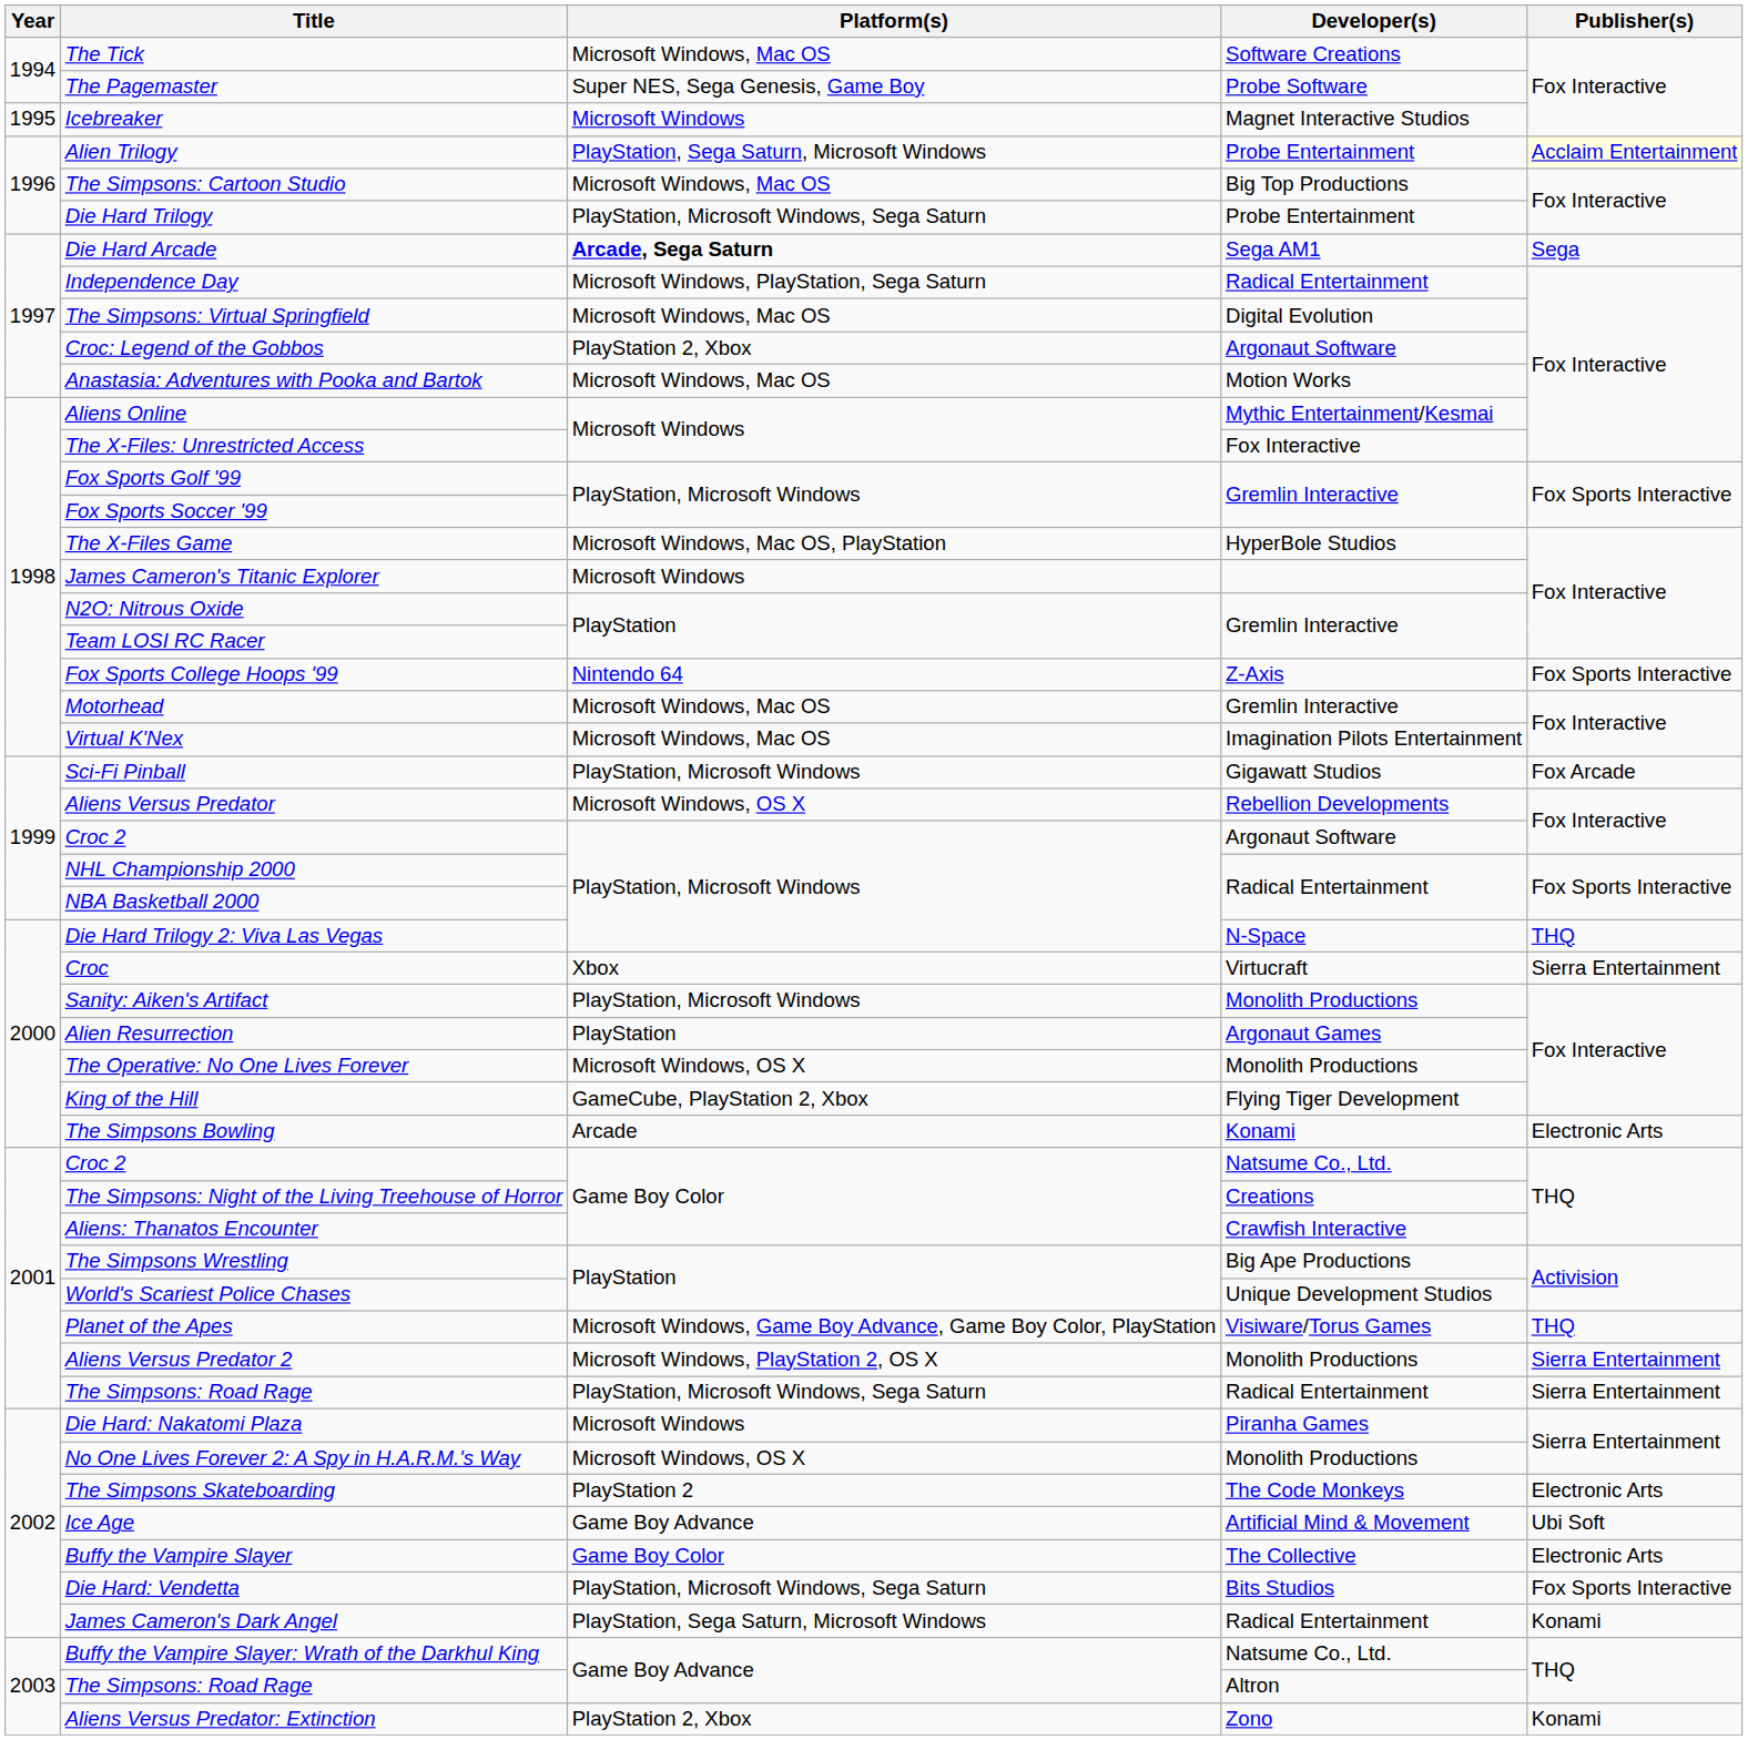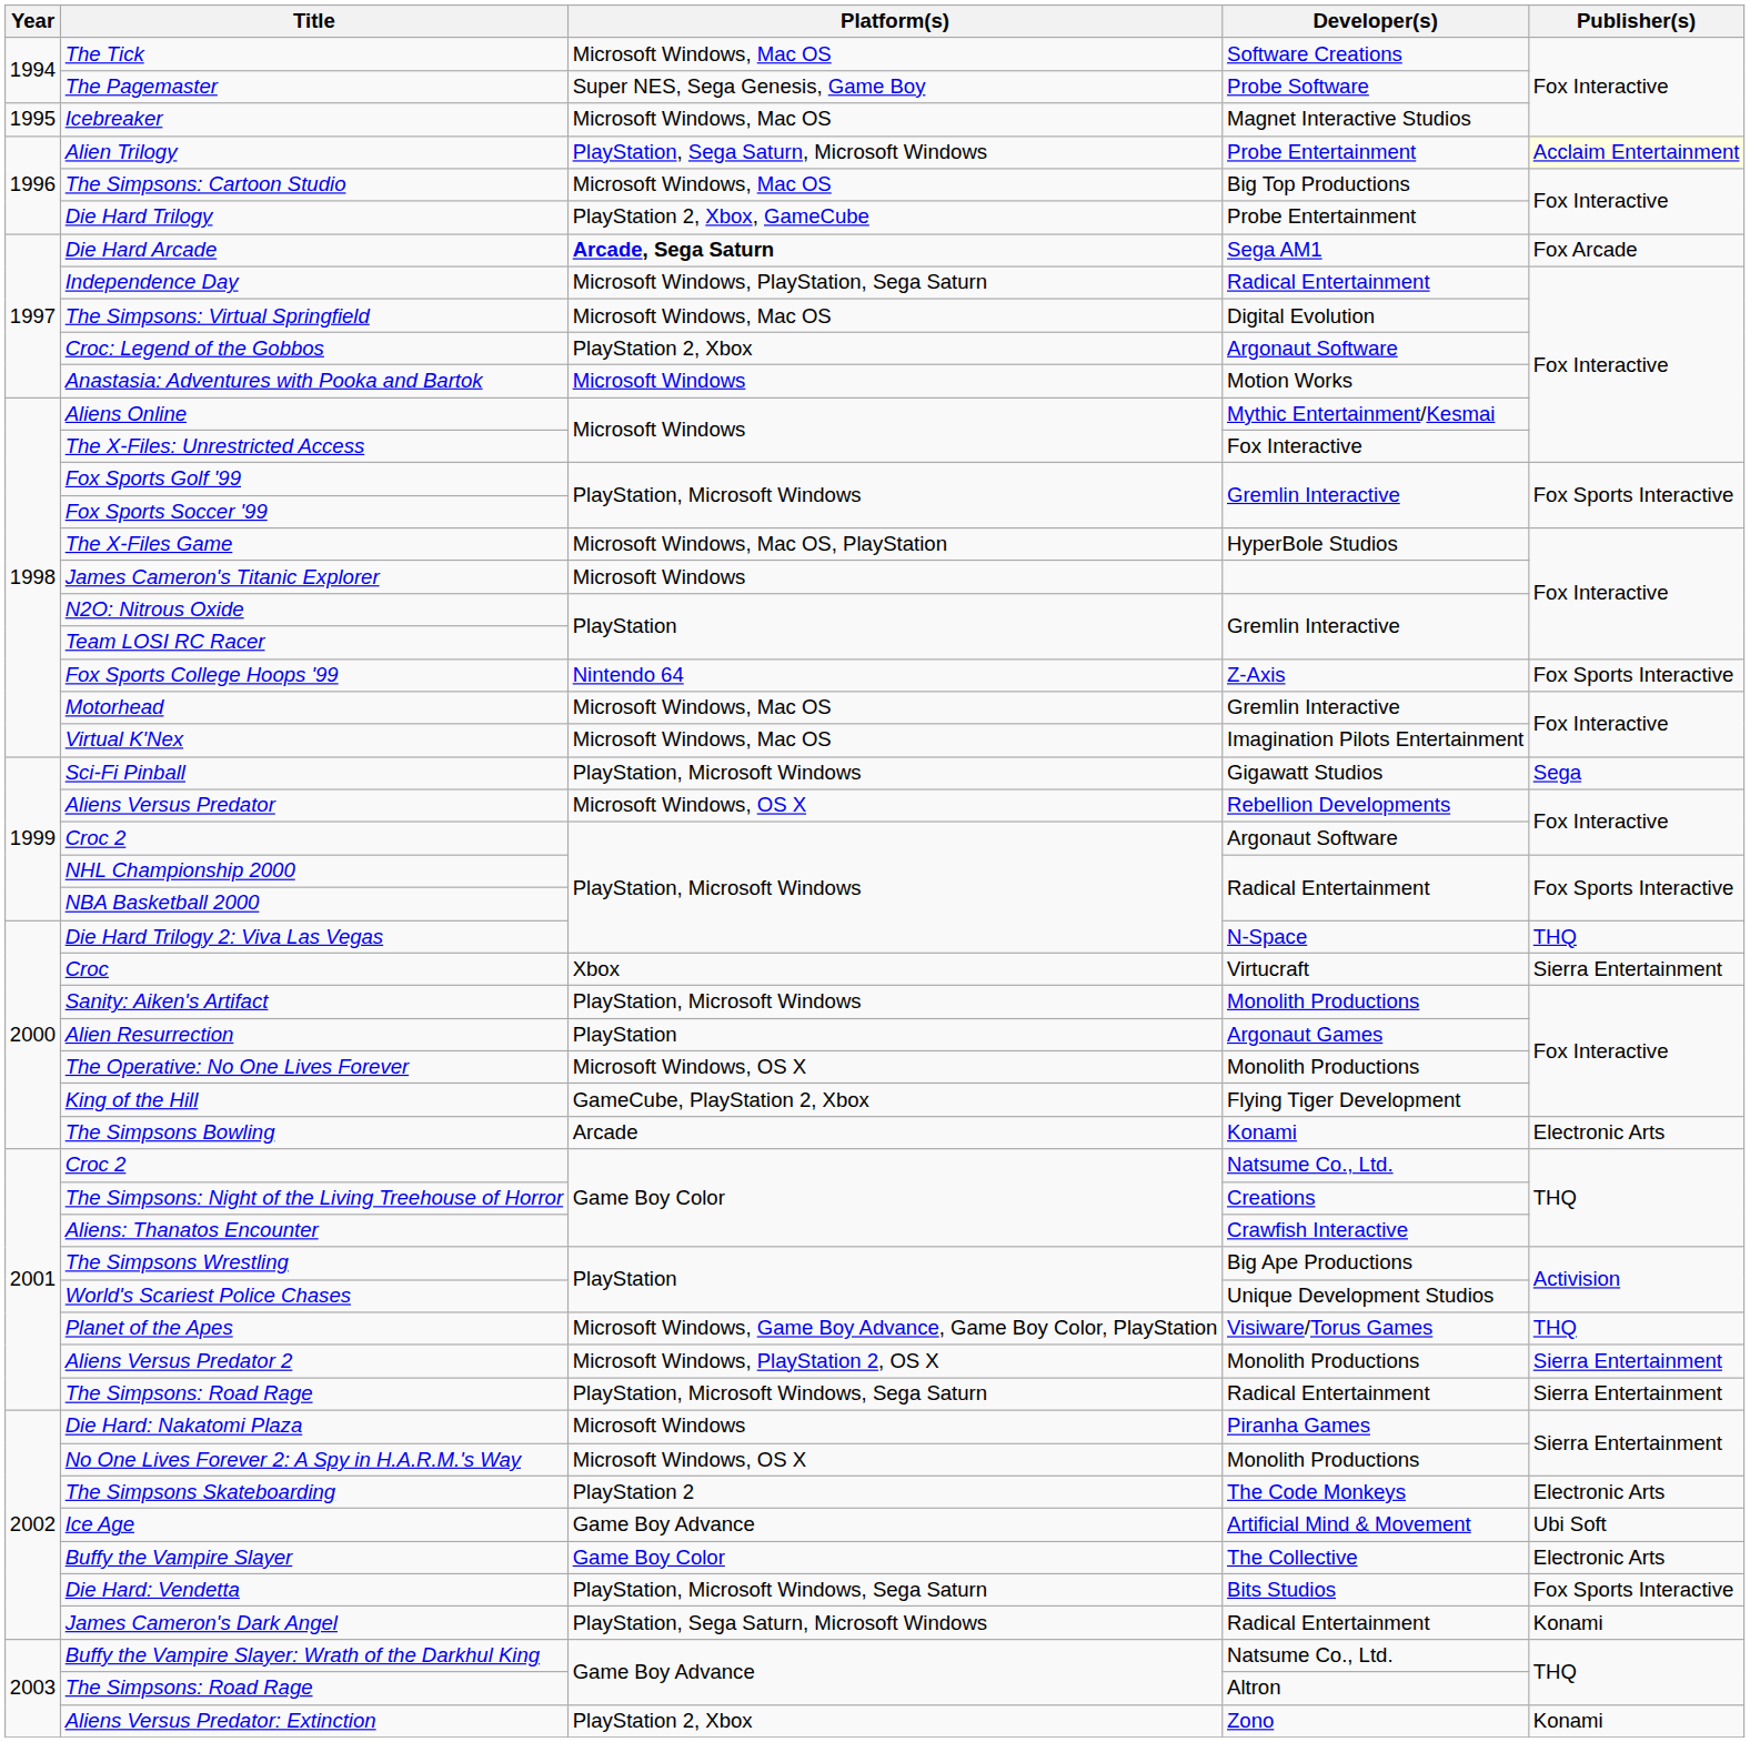 <table class="wikitable sortable">
 <tr>
 <th>Year</th>
 <th>Title</th>
 <th>Platform(s)</th>
 <th>Developer(s)</th>
 <th>Publisher(s)</th>
 </tr>
 <tr>
 <td rowspan="2">1994</td>
 <td><em><a href='#'>The Tick</a></em></td>
 <td>Microsoft Windows, <a href='#'>Mac OS</a></td>
 <td><a href='#'>Software Creations</a></td>
 <td rowspan="3">Fox Interactive</td>
 </tr>
 <tr>
 <td><em><a href='#'>The Pagemaster</a></em></td>
 <td>Super NES, Sega Genesis, <a href='#'>Game Boy</a></td>
 <td><a href='#'>Probe Software</a></td>
 </tr>
 <tr>
 <td>1995</td>
 <td><em><a href='#'>Icebreaker</a></em></td>
-<td><a href='#'>Microsoft Windows</a></td>
+<td>Microsoft Windows, Mac OS</td>
 <td>Magnet Interactive Studios</td>
 </tr>
 <tr>
 <td rowspan="3">1996</td>
 <td><em><a href='#'>Alien Trilogy</a></em></td>
 <td><a href='#'>PlayStation</a>, <a href='#'>Sega Saturn</a>, Microsoft Windows</td>
 <td><a href='#'>Probe Entertainment</a></td>
 <td style="background: lightyellow;"><a href='#'>Acclaim Entertainment</a></td>
 </tr>
 <tr>
 <td><em><a href='#'>The Simpsons: Cartoon Studio</a></em></td>
 <td>Microsoft Windows, <a href='#'>Mac OS</a></td>
 <td>Big Top Productions</td>
 <td rowspan="2">Fox Interactive</td>
 </tr>
 <tr>
 <td><em><a href='#'>Die Hard Trilogy</a></em></td>
-<td>PlayStation, Microsoft Windows, Sega Saturn</td>
+<td>PlayStation 2, <a href='#'>Xbox</a>, <a href='#'>GameCube</a></td>
 <td>Probe Entertainment</td>
 </tr>
 <tr>
 <td rowspan="5">1997</td>
 <td><em><a href='#'>Die Hard Arcade</a></em></td>
 <td><strong><a href='#'>Arcade</a>, Sega Saturn</strong></td>
 <td><a href='#'>Sega AM1</a></td>
-<td><a href='#'>Sega</a></td>
+<td>Fox Arcade</td>
 </tr>
 <tr>
 <td><em><a href='#'>Independence Day</a></em></td>
 <td>Microsoft Windows, PlayStation, Sega Saturn</td>
 <td><a href='#'>Radical Entertainment</a></td>
 <td rowspan="6">Fox Interactive</td>
 </tr>
 <tr>
 <td><em><a href='#'>The Simpsons: Virtual Springfield</a></em></td>
 <td>Microsoft Windows, Mac OS</td>
 <td>Digital Evolution</td>
 </tr>
 <tr>
 <td><em><a href='#'>Croc: Legend of the Gobbos</a></em></td>
 <td>PlayStation 2, Xbox</td>
 <td><a href='#'>Argonaut Software</a></td>
 </tr>
 <tr>
 <td><em><a href='#'>Anastasia: Adventures with Pooka and Bartok</a></em></td>
-<td>Microsoft Windows, Mac OS</td>
+<td><a href='#'>Microsoft Windows</a></td>
 <td>Motion Works</td>
 </tr>
 <tr>
 <td rowspan="11">1998</td>
 <td><em><a href='#'>Aliens Online</a></em></td>
 <td rowspan="2">Microsoft Windows</td>
 <td><a href='#'>Mythic Entertainment</a>/<a href='#'>Kesmai</a></td>
 </tr>
 <tr>
 <td><em><a href='#'>The X-Files: Unrestricted Access</a></em></td>
 <td>Fox Interactive</td>
 </tr>
 <tr>
 <td><em><a href='#'>Fox Sports Golf '99</a></em></td>
 <td rowspan="2">PlayStation, Microsoft Windows</td>
 <td rowspan="2"><a href='#'>Gremlin Interactive</a></td>
 <td rowspan="2">Fox Sports Interactive</td>
 </tr>
 <tr>
 <td><em><a href='#'>Fox Sports Soccer '99</a></em></td>
 </tr>
 <tr>
 <td><em><a href='#'>The X-Files Game</a></em></td>
 <td>Microsoft Windows, Mac OS, PlayStation</td>
 <td>HyperBole Studios</td>
 <td rowspan="4">Fox Interactive</td>
 </tr>
 <tr>
 <td><em><a href='#'>James Cameron's Titanic Explorer</a></em></td>
 <td>Microsoft Windows</td>
 <td></td>
 </tr>
 <tr>
 <td><em><a href='#'>N2O: Nitrous Oxide</a></em></td>
 <td rowspan="2">PlayStation</td>
 <td rowspan="2">Gremlin Interactive</td>
 </tr>
 <tr>
 <td><em><a href='#'>Team LOSI RC Racer</a></em></td>
 </tr>
 <tr>
 <td><em><a href='#'>Fox Sports College Hoops '99</a></em></td>
 <td><a href='#'>Nintendo 64</a></td>
 <td><a href='#'>Z-Axis</a></td>
 <td>Fox Sports Interactive</td>
 </tr>
 <tr>
 <td><em><a href='#'>Motorhead</a></em></td>
 <td>Microsoft Windows, Mac OS</td>
 <td>Gremlin Interactive</td>
 <td rowspan="2">Fox Interactive</td>
 </tr>
 <tr>
 <td><em><a href='#'>Virtual K'Nex</a></em></td>
 <td>Microsoft Windows, Mac OS</td>
 <td>Imagination Pilots Entertainment</td>
 </tr>
 <tr>
 <td rowspan="5">1999</td>
 <td><em><a href='#'>Sci-Fi Pinball</a></em></td>
 <td>PlayStation, Microsoft Windows</td>
 <td>Gigawatt Studios</td>
-<td>Fox Arcade</td>
+<td><a href='#'>Sega</a></td>
 </tr>
 <tr>
 <td><em><a href='#'>Aliens Versus Predator</a></em></td>
 <td>Microsoft Windows, <a href='#'>OS X</a></td>
 <td><a href='#'>Rebellion Developments</a></td>
 <td rowspan="2">Fox Interactive</td>
 </tr>
 <tr>
 <td><em><a href='#'>Croc 2</a></em></td>
 <td rowspan="4">PlayStation, Microsoft Windows</td>
 <td>Argonaut Software</td>
 </tr>
 <tr>
 <td><em><a href='#'>NHL Championship 2000</a></em></td>
 <td rowspan="2">Radical Entertainment</td>
 <td rowspan="2">Fox Sports Interactive</td>
 </tr>
 <tr>
 <td><em><a href='#'>NBA Basketball 2000</a></em></td>
 </tr>
 <tr>
 <td rowspan="7">2000</td>
 <td><em><a href='#'>Die Hard Trilogy 2: Viva Las Vegas</a></em></td>
 <td><a href='#'>N-Space</a></td>
 <td><a href='#'>THQ</a></td>
 </tr>
 <tr>
 <td><em><a href='#'>Croc</a></em></td>
 <td>Xbox</td>
 <td>Virtucraft</td>
 <td>Sierra Entertainment</td>
 </tr>
 <tr>
 <td><em><a href='#'>Sanity: Aiken's Artifact</a></em></td>
 <td>PlayStation, Microsoft Windows</td>
 <td><a href='#'>Monolith Productions</a></td>
 <td rowspan="4">Fox Interactive</td>
 </tr>
 <tr>
 <td><em><a href='#'>Alien Resurrection</a></em></td>
 <td>PlayStation</td>
 <td><a href='#'>Argonaut Games</a></td>
 </tr>
 <tr>
 <td><em><a href='#'>The Operative: No One Lives Forever</a></em></td>
 <td>Microsoft Windows, OS X</td>
 <td>Monolith Productions</td>
 </tr>
 <tr>
 <td><em><a href='#'>King of the Hill</a></em></td>
 <td>GameCube, PlayStation 2, Xbox</td>
 <td>Flying Tiger Development</td>
 </tr>
 <tr>
 <td><em><a href='#'>The Simpsons Bowling</a></em></td>
 <td>Arcade</td>
 <td><a href='#'>Konami</a></td>
 <td>Electronic Arts</td>
 </tr>
 <tr>
 <td rowspan="8">2001</td>
 <td><em><a href='#'>Croc 2</a></em></td>
 <td rowspan="3">Game Boy Color</td>
 <td><a href='#'>Natsume Co., Ltd.</a></td>
 <td rowspan="3">THQ</td>
 </tr>
 <tr>
 <td><em><a href='#'>The Simpsons: Night of the Living Treehouse of Horror</a></em></td>
 <td><a href='#'>Creations</a></td>
 </tr>
 <tr>
 <td><em><a href='#'>Aliens: Thanatos Encounter</a></em></td>
 <td><a href='#'>Crawfish Interactive</a></td>
 </tr>
 <tr>
 <td><em><a href='#'>The Simpsons Wrestling</a></em></td>
 <td rowspan="2">PlayStation</td>
 <td>Big Ape Productions</td>
 <td rowspan="2"><a href='#'>Activision</a></td>
 </tr>
 <tr>
 <td><em><a href='#'>World's Scariest Police Chases</a></em></td>
 <td>Unique Development Studios</td>
 </tr>
 <tr>
 <td><em><a href='#'>Planet of the Apes</a></em></td>
 <td>Microsoft Windows, <a href='#'>Game Boy Advance</a>, Game Boy Color, PlayStation</td>
 <td><a href='#'>Visiware</a>/<a href='#'>Torus Games</a></td>
 <td><a href='#'>THQ</a></td>
 </tr>
 <tr>
 <td><em><a href='#'>Aliens Versus Predator 2</a></em></td>
 <td>Microsoft Windows, <a href='#'>PlayStation 2</a>, OS X</td>
 <td>Monolith Productions</td>
 <td><a href='#'>Sierra Entertainment</a></td>
 </tr>
 <tr>
 <td><em><a href='#'>The Simpsons: Road Rage</a></em></td>
 <td>PlayStation, Microsoft Windows, Sega Saturn</td>
 <td>Radical Entertainment</td>
 <td>Sierra Entertainment</td>
 </tr>
 <tr>
 <td rowspan="7">2002</td>
 <td><em><a href='#'>Die Hard: Nakatomi Plaza</a></em></td>
 <td>Microsoft Windows</td>
 <td><a href='#'>Piranha Games</a></td>
 <td rowspan="2">Sierra Entertainment</td>
 </tr>
 <tr>
 <td><em><a href='#'>No One Lives Forever 2: A Spy in H.A.R.M.'s Way</a></em></td>
 <td>Microsoft Windows, OS X</td>
 <td>Monolith Productions</td>
 </tr>
 <tr>
 <td><em><a href='#'>The Simpsons Skateboarding</a></em></td>
 <td>PlayStation 2</td>
 <td><a href='#'>The Code Monkeys</a></td>
 <td>Electronic Arts</td>
 </tr>
 <tr>
 <td><em><a href='#'>Ice Age</a></em></td>
 <td>Game Boy Advance</td>
 <td><a href='#'>Artificial Mind & Movement</a></td>
 <td>Ubi Soft</td>
 </tr>
 <tr>
 <td><em><a href='#'>Buffy the Vampire Slayer</a></em></td>
 <td><a href='#'>Game Boy Color</a></td>
 <td><a href='#'>The Collective</a></td>
 <td>Electronic Arts</td>
 </tr>
 <tr>
 <td><em><a href='#'>Die Hard: Vendetta</a></em></td>
 <td>PlayStation, Microsoft Windows, Sega Saturn</td>
 <td><a href='#'>Bits Studios</a></td>
 <td>Fox Sports Interactive</td>
 </tr>
 <tr>
 <td><em><a href='#'>James Cameron's Dark Angel</a></em></td>
 <td>PlayStation, Sega Saturn, Microsoft Windows</td>
 <td>Radical Entertainment</td>
 <td>Konami</td>
 </tr>
 <tr>
 <td rowspan="3">2003</td>
 <td><em><a href='#'>Buffy the Vampire Slayer: Wrath of the Darkhul King</a></em></td>
 <td rowspan="2">Game Boy Advance</td>
 <td>Natsume Co., Ltd.</td>
 <td rowspan="2">THQ</td>
 </tr>
 <tr>
 <td><em><a href='#'>The Simpsons: Road Rage</a></em></td>
 <td>Altron</td>
 </tr>
 <tr>
 <td><em><a href='#'>Aliens Versus Predator: Extinction</a></em></td>
 <td>PlayStation 2, Xbox</td>
 <td><a href='#'>Zono</a></td>
 <td>Konami</td>
 </tr>
 </table>
